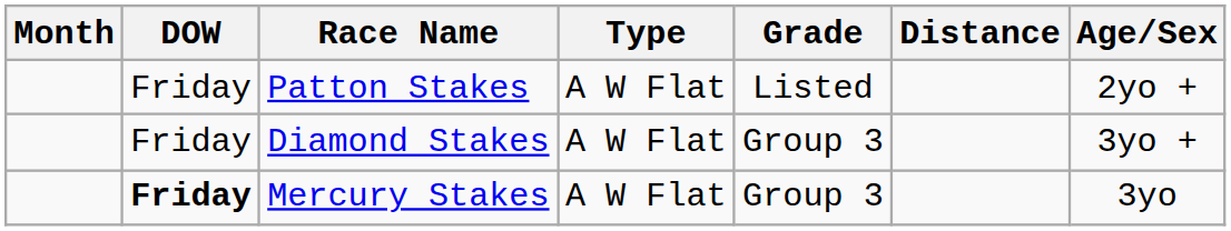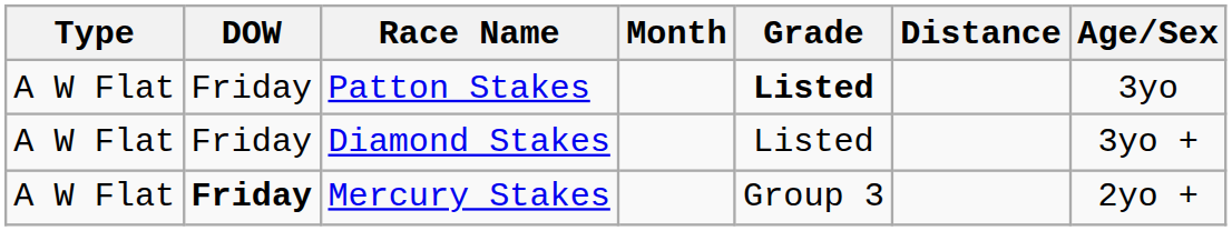 <table class="wikitable sortable">
 <tr>
-<th>Month</th>
+<th>Type</th>
 <th>DOW</th>
 <th>Race Name</th>
-<th>Type</th>
+<th>Month</th>
 <th>Grade</th>
 <th>Distance</th>
 <th>Age/Sex</th>
 </tr>
 <tr>
-<td style="text-align:center"></td>
+<td style="text-align:center">A W Flat</td>
 <td style="text-align:center">Friday</td>
 <td><a href='#'>Patton Stakes</a></td>
-<td style="text-align:center">A W Flat</td>
-<td style="text-align:center">Listed</td>
 <td style="text-align:center"></td>
-<td style="text-align:center">2yo +</td>
+<td style="text-align:center"><strong>Listed</strong></td>
+<td style="text-align:center"></td>
+<td style="text-align:center">3yo</td>
 </tr>
 <tr>
-<td style="text-align:center"></td>
+<td style="text-align:center">A W Flat</td>
 <td style="text-align:center">Friday</td>
 <td><a href='#'>Diamond Stakes</a></td>
-<td style="text-align:center">A W Flat</td>
-<td style="text-align:center">Group 3</td>
+<td style="text-align:center"></td>
+<td style="text-align:center">Listed</td>
 <td style="text-align:center"></td>
 <td style="text-align:center">3yo +</td>
 </tr>
 <tr>
-<td style="text-align:center"></td>
+<td style="text-align:center">A W Flat</td>
 <td style="text-align:center"><strong>Friday</strong></td>
 <td><a href='#'>Mercury Stakes</a></td>
-<td style="text-align:center">A W Flat</td>
+<td style="text-align:center"></td>
 <td style="text-align:center">Group 3</td>
 <td style="text-align:center"></td>
-<td style="text-align:center">3yo</td>
+<td style="text-align:center">2yo +</td>
 </tr>
 </table>
